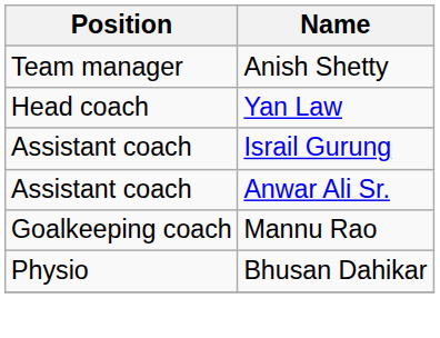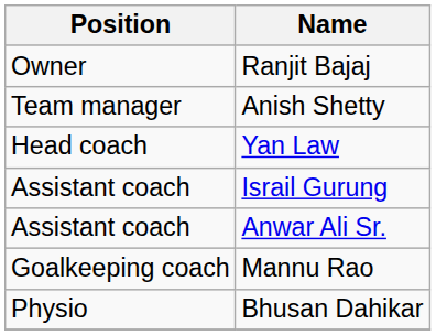 <table class="wikitable">
 <tr>
 <th>Position</th>
 <th>Name</th>
+</tr>
+<tr>
+<td>Owner</td>
+<td> Ranjit Bajaj</td>
 </tr>
 <tr>
 <td>Team manager</td>
 <td> Anish Shetty</td>
 </tr>
 <tr>
 <td>Head coach</td>
 <td> <a href='#'>Yan Law</a></td>
 </tr>
 <tr>
 <td>Assistant coach</td>
 <td> <a href='#'>Israil Gurung</a></td>
 </tr>
 <tr>
 <td>Assistant coach</td>
 <td> <a href='#'>Anwar Ali Sr.</a></td>
 </tr>
 <tr>
 <td>Goalkeeping coach</td>
 <td> Mannu Rao</td>
 </tr>
 <tr>
 <td>Physio</td>
 <td> Bhusan Dahikar</td>
 </tr>
 <tr>
 </tr>
 </table>
